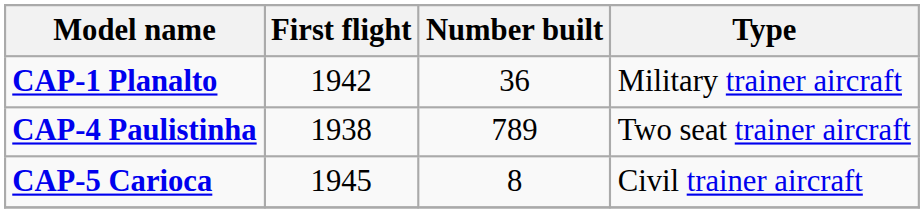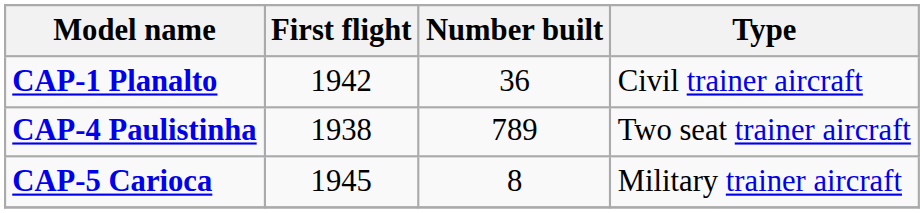 <table class="wikitable" align=center style="font-size:90%;">
 <tr>
 </tr>
 <tr style="background:#efefef;">
 <th>Model name</th>
 <th>First flight</th>
 <th>Number built</th>
 <th>Type</th>
 </tr>
 <tr>
 <td align=left><strong><a href='#'>CAP-1 Planalto</a></strong></td>
 <td align=center>1942</td>
 <td align=center>36</td>
-<td align=left>Military <a href='#'>trainer aircraft</a></td>
+<td align=left>Civil <a href='#'>trainer aircraft</a></td>
 </tr>
 <tr>
 <td align=left><strong><a href='#'>CAP-4 Paulistinha</a></strong></td>
 <td align=center>1938</td>
 <td align=center>789</td>
 <td align=left>Two seat <a href='#'>trainer aircraft</a></td>
 </tr>
 <tr>
 <td align=left><strong><a href='#'>CAP-5 Carioca</a></strong></td>
 <td align=center>1945</td>
 <td align=center>8</td>
-<td align=left>Civil <a href='#'>trainer aircraft</a></td>
+<td align=left>Military <a href='#'>trainer aircraft</a></td>
 </tr>
 <tr>
 </tr>
 </table>
